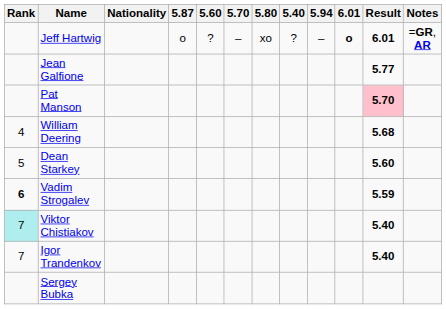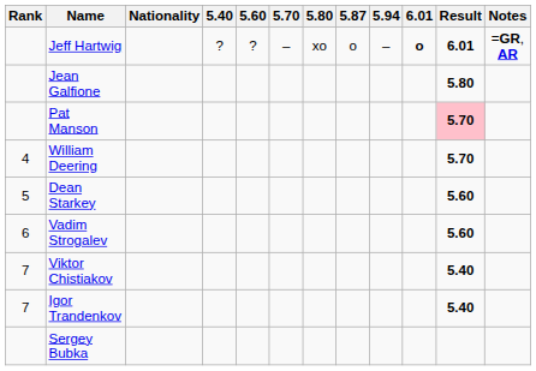 <table class="wikitable sortable" style="text-align:center">
 <tr>
 <th>Rank</th>
 <th>Name</th>
 <th>Nationality</th>
-<th>5.87</th>
+<th>5.40</th>
 <th>5.60</th>
 <th>5.70</th>
 <th>5.80</th>
-<th>5.40</th>
+<th>5.87</th>
 <th>5.94</th>
 <th>6.01</th>
 <th>Result</th>
 <th>Notes</th>
 </tr>
 <tr>
 <td></td>
 <td align=left><a href='#'>Jeff Hartwig</a></td>
 <td align=left></td>
-<td>o</td>
+<td>?</td>
 <td>?</td>
 <td>–</td>
 <td>xo</td>
-<td>?</td>
+<td>o</td>
 <td>–</td>
 <td><strong>o</strong></td>
 <td><strong>6.01</strong></td>
 <td>=<strong>GR</strong>, <strong><a href='#'>AR</a></strong></td>
 </tr>
 <tr>
 <td></td>
 <td align=left><a href='#'>Jean Galfione</a></td>
 <td align=left></td>
 <td></td>
 <td></td>
 <td></td>
 <td></td>
 <td></td>
 <td></td>
 <td></td>
-<td><strong>5.77</strong></td>
+<td><strong>5.80</strong></td>
 <td></td>
 </tr>
 <tr>
 <td></td>
 <td align=left><a href='#'>Pat Manson</a></td>
 <td align=left></td>
 <td></td>
 <td></td>
 <td></td>
 <td></td>
 <td></td>
 <td></td>
 <td></td>
 <td style="background: pink;"><strong>5.70</strong></td>
 <td></td>
 </tr>
 <tr>
 <td>4</td>
 <td align=left><a href='#'>William Deering</a></td>
 <td align=left></td>
 <td></td>
 <td></td>
 <td></td>
 <td></td>
 <td></td>
 <td></td>
 <td></td>
-<td><strong>5.68</strong></td>
+<td><strong>5.70</strong></td>
 <td></td>
 </tr>
 <tr>
 <td>5</td>
 <td align=left><a href='#'>Dean Starkey</a></td>
 <td align=left></td>
 <td></td>
 <td></td>
 <td></td>
 <td></td>
 <td></td>
 <td></td>
 <td></td>
 <td><strong>5.60</strong></td>
 <td></td>
 </tr>
 <tr>
-<td><strong>6</strong></td>
+<td>6</td>
 <td align=left><a href='#'>Vadim Strogalev</a></td>
 <td align=left></td>
 <td></td>
 <td></td>
 <td></td>
 <td></td>
 <td></td>
 <td></td>
 <td></td>
-<td><strong>5.59</strong></td>
+<td><strong>5.60</strong></td>
 <td></td>
 </tr>
 <tr>
-<td style="background: paleturquoise;">7</td>
+<td>7</td>
 <td align=left><a href='#'>Viktor Chistiakov</a></td>
 <td align=left></td>
 <td></td>
 <td></td>
 <td></td>
 <td></td>
 <td></td>
 <td></td>
 <td></td>
 <td><strong>5.40</strong></td>
 <td></td>
 </tr>
 <tr>
 <td>7</td>
 <td align=left><a href='#'>Igor Trandenkov</a></td>
 <td align=left></td>
 <td></td>
 <td></td>
 <td></td>
 <td></td>
 <td></td>
 <td></td>
 <td></td>
 <td><strong>5.40</strong></td>
 <td></td>
 </tr>
 <tr>
 <td></td>
 <td align=left><a href='#'>Sergey Bubka</a></td>
 <td align=left></td>
 <td></td>
 <td></td>
 <td></td>
 <td></td>
 <td></td>
 <td></td>
 <td></td>
 <td><strong></strong></td>
 <td></td>
 </tr>
 </table>
